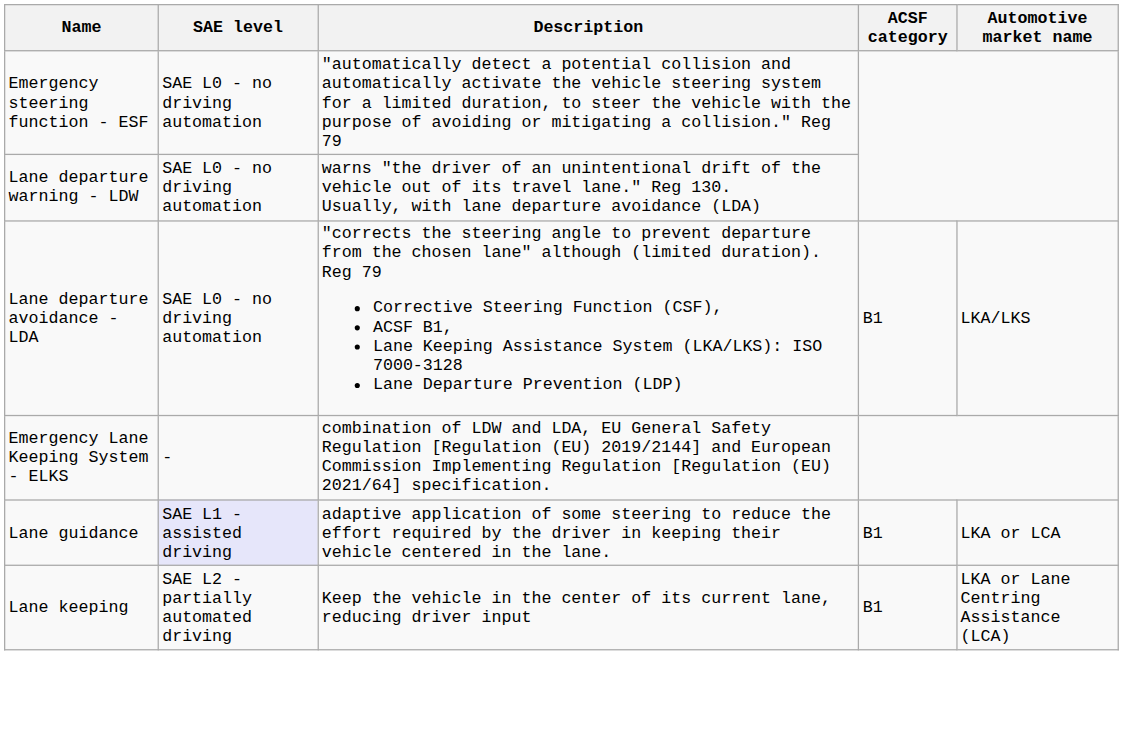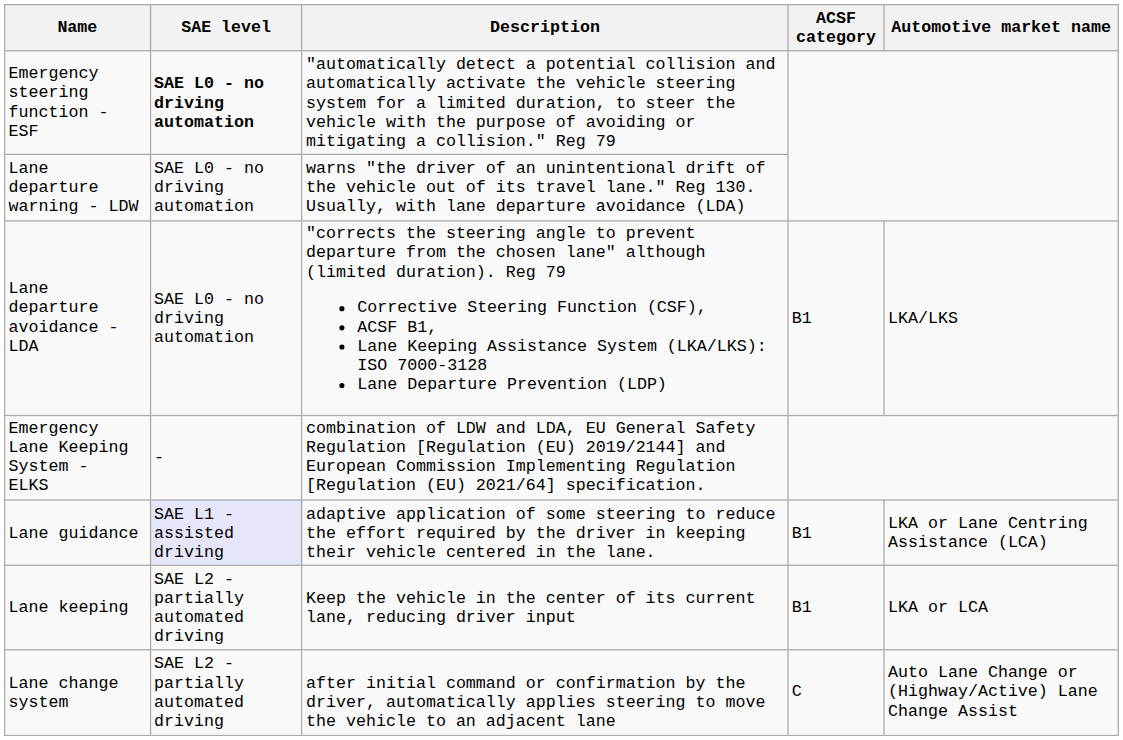 <table class="wikitable sortable">
 <tr>
 <th>Name</th>
 <th>SAE level</th>
 <th>Description</th>
 <th>ACSF category</th>
 <th>Automotive market name</th>
 </tr>
 <tr>
 <td>Emergency steering function - ESF</td>
-<td>SAE L0 - no driving automation</td>
+<td><strong>SAE L0 - no driving automation</strong></td>
 <td>"automatically detect a potential collision and automatically activate the  vehicle steering system for a limited duration, to steer the vehicle with the purpose of avoiding or mitigating a collision."  Reg 79</td>
 </tr>
 <tr>
 <td>Lane departure warning - LDW</td>
 <td>SAE L0 - no driving automation</td>
 <td>warns "the driver of an unintentional drift of the vehicle out of its travel lane."  Reg 130.<br>Usually, with lane departure avoidance (LDA)</td>
 </tr>
 <tr>
 <td>Lane departure avoidance  - LDA</td>
 <td>SAE L0 - no driving automation</td>
 <td>"corrects the steering angle to prevent departure from the chosen lane" although (limited duration). Reg 79<br><ul><li>Corrective Steering Function (CSF),</li><li>ACSF B1,</li><li>Lane Keeping Assistance System (LKA/LKS): ISO 7000-3128</li><li>Lane Departure Prevention (LDP)</li></ul></td>
 <td>B1</td>
 <td>LKA/LKS</td>
 </tr>
 <tr>
 <td>Emergency Lane Keeping System - ELKS </td>
 <td>-</td>
 <td>combination of LDW and LDA, EU General Safety Regulation [Regulation (EU) 2019/2144] and European Commission Implementing Regulation [Regulation (EU) 2021/64] specification.</td>
 </tr>
 <tr>
 <td>Lane guidance</td>
 <td style="background: lavender;">SAE L1 - assisted driving</td>
 <td>adaptive application of some steering to reduce the effort required by the driver in keeping their vehicle centered in the lane.</td>
 <td>B1</td>
-<td>LKA or LCA</td>
+<td>LKA or Lane Centring Assistance (LCA)</td>
 </tr>
 <tr>
 <td>Lane keeping</td>
 <td>SAE L2 - partially automated driving</td>
 <td>Keep the vehicle in the center of its current lane, reducing  driver input</td>
 <td>B1</td>
-<td>LKA or Lane Centring Assistance (LCA)</td>
+<td>LKA or LCA</td>
+</tr>
+<tr>
+<td>Lane change system</td>
+<td>SAE L2 - partially automated driving</td>
+<td><br>after initial command or confirmation by the driver, automatically applies steering to move the vehicle to an adjacent lane</td>
+<td>C</td>
+<td>Auto Lane Change or (Highway/Active) Lane Change Assist</td>
 </tr>
 </table>
